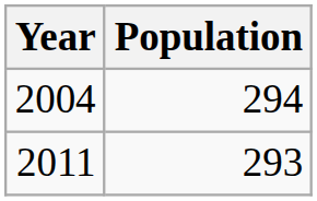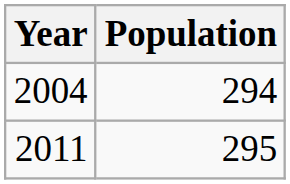 <table class="wikitable" style="line-height:1.1em;">
 <tr>
 <th>Year</th>
 <th>Population</th>
 </tr>
 <tr align="right">
 <td>2004</td>
 <td>294</td>
 </tr>
 <tr align="right">
 <td>2011</td>
-<td>293</td>
+<td>295</td>
 </tr>
 </table>
